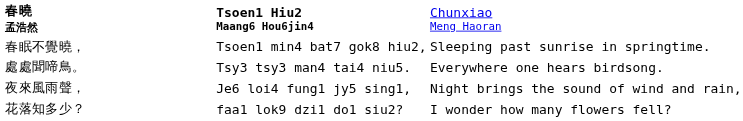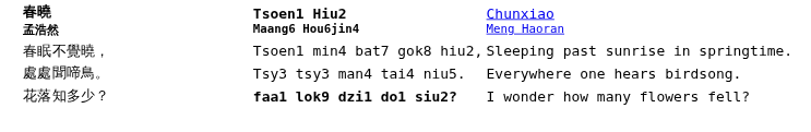 <table border="0" align="center">
 <tr>
 <td width="250"><big><strong>春曉</strong></big><br><strong>孟浩然</strong></td>
 <td><big><strong>Tsoen1 Hiu2</strong></big><br><strong>Maang6 Hou6jin4</strong></td>
 <td><big><a href='#'>Chunxiao</a></big><br><a href='#'>Meng Haoran</a></td>
 </tr>
 <tr>
 <td><big>春眠不覺曉，</big></td>
 <td><big>Tsoen1 min4 bat7 gok8 hiu2,</big></td>
 <td><big>Sleeping past sunrise in springtime.</big></td>
 </tr>
 <tr>
 <td><big>處處聞啼鳥。</big></td>
 <td><big>Tsy3 tsy3 man4 tai4 niu5.</big></td>
 <td><big>Everywhere one hears birdsong.</big></td>
 </tr>
 <tr>
-<td><big>夜來風雨聲，</big></td>
-<td><big>Je6 loi4 fung1 jy5 sing1,</big></td>
-<td><big>Night brings the sound of wind and rain,</big></td>
-</tr>
-<tr>
 <td><big>花落知多少？</big></td>
-<td><big>faa1 lok9 dzi1 do1 siu2?</big></td>
+<td><strong><big>faa1 lok9 dzi1 do1 siu2?</big></strong></td>
 <td><big>I wonder how many flowers fell?</big></td>
 </tr>
 </table>
